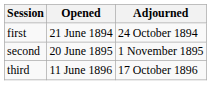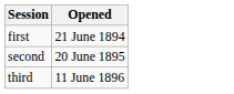 <table class="wikitable">
 <tr>
 <th>Session</th>
 <th>Opened</th>
-<th>Adjourned</th>
 </tr>
 <tr>
 <td>first</td>
 <td>21 June 1894</td>
-<td>24 October 1894</td>
 </tr>
 <tr>
 <td>second</td>
 <td>20 June 1895</td>
-<td>1 November 1895</td>
 </tr>
 <tr>
 <td>third</td>
 <td>11 June 1896</td>
-<td>17 October 1896</td>
 </tr>
 </table>
